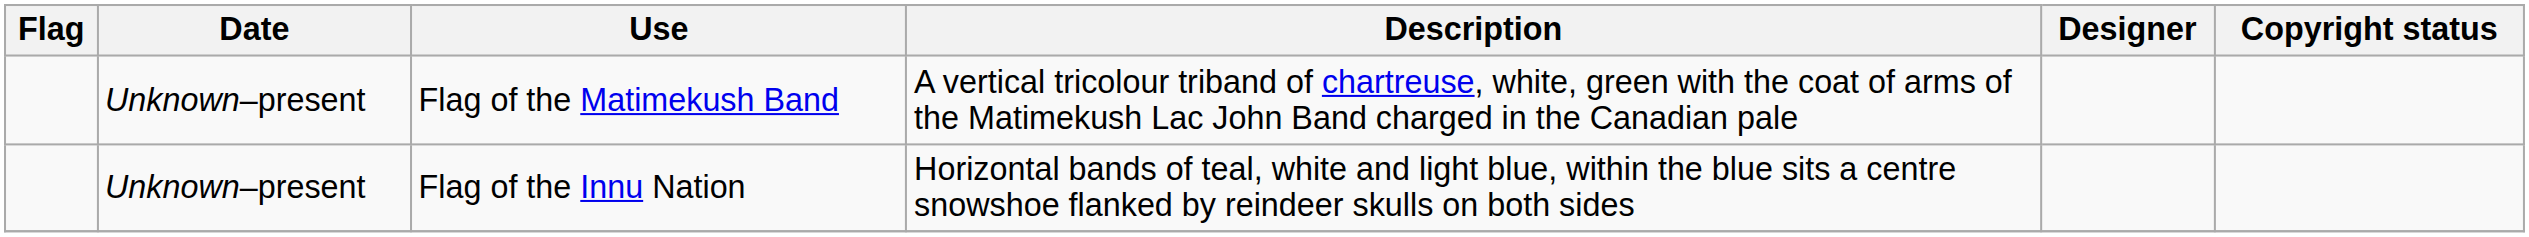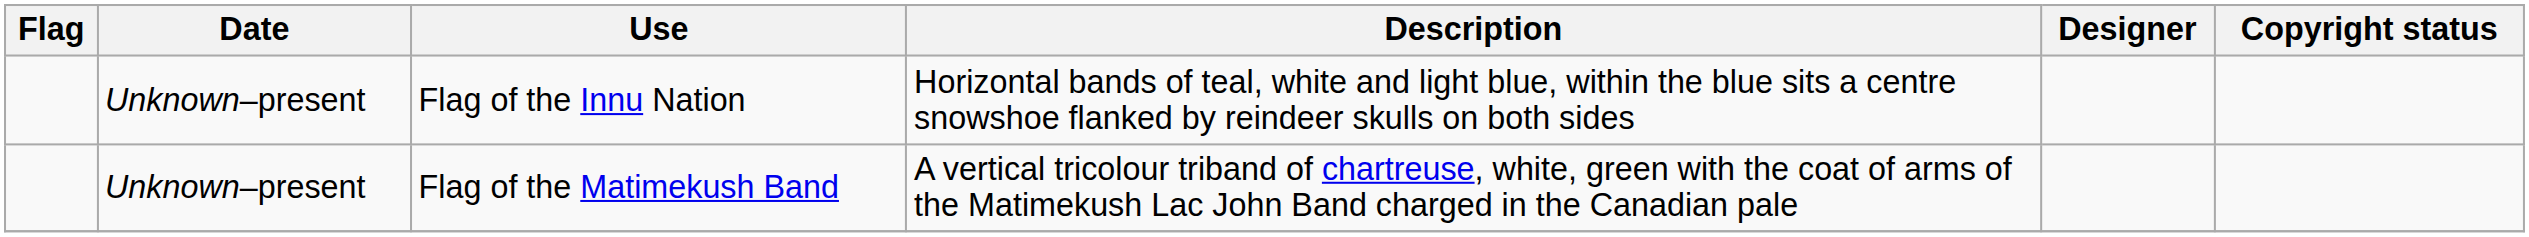 <table class="wikitable">
 <tr>
 <th scope="col">Flag</th>
 <th scope="col">Date</th>
 <th scope="col">Use</th>
 <th scope="col" style="width: 45%;">Description</th>
 <th scope="col">Designer</th>
 <th scope="col">Copyright status</th>
 </tr>
 <tr>
 <td></td>
 <td><em>Unknown</em>–present</td>
+<td>Flag of the <a href='#'>Innu</a> Nation</td>
+<td>Horizontal bands of teal, white and light blue, within the blue sits a centre snowshoe flanked by reindeer skulls on both sides</td>
+<td></td>
+<td></td>
+</tr>
+<tr>
+<td></td>
+<td><em>Unknown</em>–present</td>
 <td>Flag of the <a href='#'>Matimekush Band</a></td>
 <td>A vertical tricolour triband of <a href='#'>chartreuse</a>, white, green with the coat of arms of the Matimekush Lac John Band charged in the Canadian pale</td>
 <td></td>
 <td></td>
 </tr>
 <tr>
-<td></td>
-<td><em>Unknown</em>–present</td>
-<td>Flag of the <a href='#'>Innu</a> Nation</td>
-<td>Horizontal bands of teal, white and light blue, within the blue sits a centre snowshoe flanked by reindeer skulls on both sides</td>
-<td></td>
-<td></td>
-</tr>
-<tr>
 </tr>
 </table>
